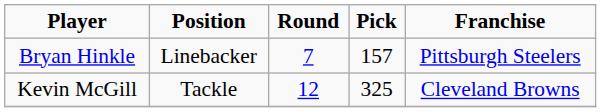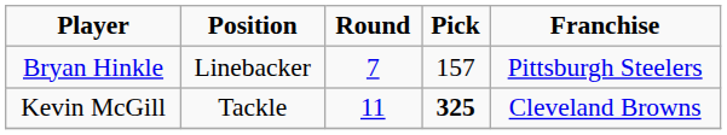 <table class="wikitable" width="50%">
 <tr align="center">
 <td><strong>Player</strong></td>
 <td><strong>Position</strong></td>
 <td><strong>Round</strong></td>
 <td><strong>Pick</strong></td>
 <td><strong>Franchise</strong></td>
 </tr>
 <tr align="center" bgcolor="">
 <td><a href='#'>Bryan Hinkle</a></td>
 <td>Linebacker</td>
 <td><a href='#'>7</a></td>
 <td>157</td>
 <td><a href='#'>Pittsburgh Steelers</a></td>
 </tr>
 <tr align="center" bgcolor="">
 <td>Kevin McGill</td>
 <td>Tackle</td>
-<td><a href='#'>12</a></td>
-<td>325</td>
+<td><a href='#'>11</a></td>
+<td><strong>325</strong></td>
 <td><a href='#'>Cleveland Browns</a></td>
 </tr>
 <tr align="center" bgcolor="">
 </tr>
 </table>
